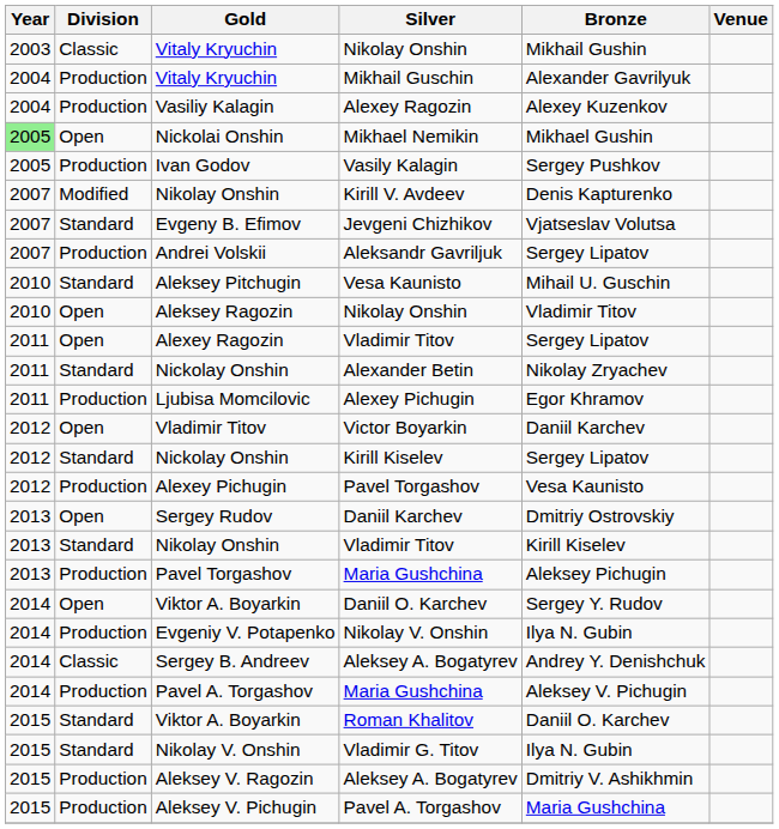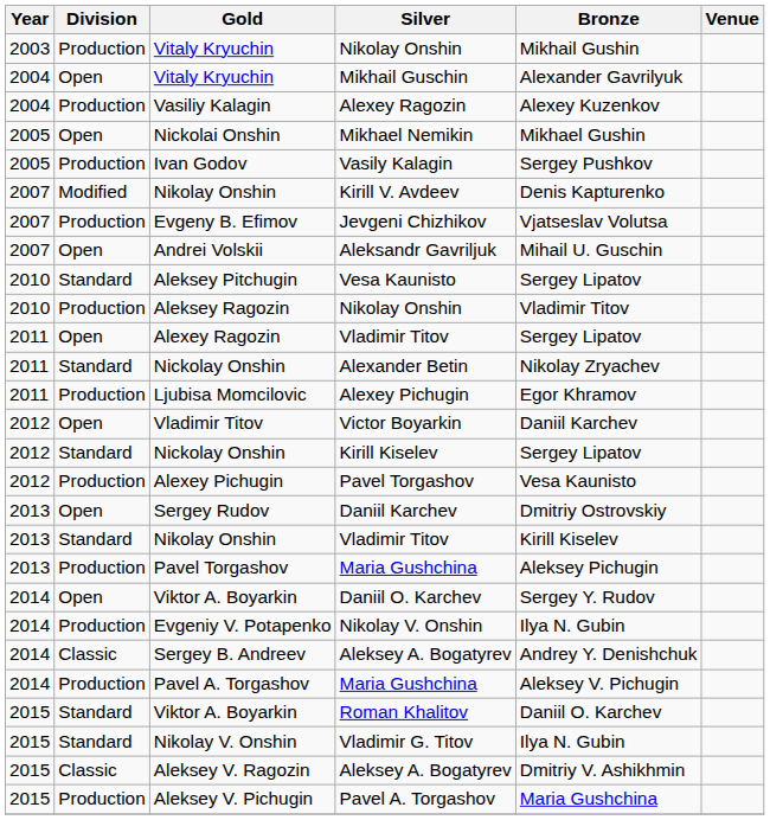 <table class="wikitable sortable" style="text-align: left;">
 <tr>
 <th>Year</th>
 <th>Division</th>
 <th> Gold</th>
 <th> Silver</th>
 <th> Bronze</th>
 <th>Venue</th>
 </tr>
 <tr>
 <td>2003</td>
-<td>Classic</td>
+<td>Production</td>
 <td> <a href='#'>Vitaly Kryuchin</a></td>
 <td> Nikolay Onshin</td>
 <td> Mikhail Gushin</td>
 <td></td>
 </tr>
 <tr>
 <td>2004</td>
-<td>Production</td>
+<td>Open</td>
 <td> <a href='#'>Vitaly Kryuchin</a></td>
 <td> Mikhail Guschin</td>
 <td> Alexander Gavrilyuk</td>
 <td></td>
 </tr>
 <tr>
 <td>2004</td>
 <td>Production</td>
 <td> Vasiliy Kalagin</td>
 <td> Alexey Ragozin</td>
 <td> Alexey Kuzenkov</td>
 <td></td>
 </tr>
 <tr>
-<td style="background: lightgreen;">2005</td>
+<td>2005</td>
 <td>Open</td>
 <td> Nickolai Onshin</td>
 <td> Mikhael Nemikin</td>
 <td> Mikhael Gushin</td>
 <td></td>
 </tr>
 <tr>
 <td>2005</td>
 <td>Production</td>
 <td> Ivan Godov</td>
 <td> Vasily Kalagin</td>
 <td> Sergey Pushkov</td>
 <td></td>
 </tr>
 <tr>
 <td>2007</td>
 <td>Modified</td>
 <td> Nikolay Onshin</td>
 <td> Kirill V. Avdeev</td>
 <td> Denis Kapturenko</td>
 <td></td>
 </tr>
 <tr>
 <td>2007</td>
-<td>Standard</td>
+<td>Production</td>
 <td> Evgeny B. Efimov</td>
 <td> Jevgeni Chizhikov</td>
 <td> Vjatseslav Volutsa</td>
 <td></td>
 </tr>
 <tr>
 <td>2007</td>
-<td>Production</td>
+<td>Open</td>
 <td> Andrei Volskii</td>
 <td> Aleksandr Gavriljuk</td>
-<td> Sergey Lipatov</td>
+<td> Mihail U. Guschin</td>
 <td></td>
 </tr>
 <tr>
 <td>2010</td>
 <td>Standard</td>
 <td> Aleksey Pitchugin</td>
 <td> Vesa Kaunisto</td>
-<td> Mihail U. Guschin</td>
+<td> Sergey Lipatov</td>
 <td></td>
 </tr>
 <tr>
 <td>2010</td>
-<td>Open</td>
+<td>Production</td>
 <td> Aleksey Ragozin</td>
 <td> Nikolay Onshin</td>
 <td> Vladimir Titov</td>
 <td></td>
 </tr>
 <tr>
 <td>2011</td>
 <td>Open</td>
 <td> Alexey Ragozin</td>
 <td> Vladimir Titov</td>
 <td> Sergey Lipatov</td>
 <td></td>
 </tr>
 <tr>
 <td>2011</td>
 <td>Standard</td>
 <td> Nickolay Onshin</td>
 <td> Alexander Betin</td>
 <td> Nikolay Zryachev</td>
 <td></td>
 </tr>
 <tr>
 <td>2011</td>
 <td>Production</td>
 <td> Ljubisa Momcilovic</td>
 <td> Alexey Pichugin</td>
 <td> Egor Khramov</td>
 <td></td>
 </tr>
 <tr>
 <td>2012</td>
 <td>Open</td>
 <td> Vladimir Titov</td>
 <td> Victor Boyarkin</td>
 <td> Daniil Karchev</td>
 <td></td>
 </tr>
 <tr>
 <td>2012</td>
 <td>Standard</td>
 <td> Nickolay Onshin</td>
 <td> Kirill Kiselev</td>
 <td> Sergey Lipatov</td>
 <td></td>
 </tr>
 <tr>
 <td>2012</td>
 <td>Production</td>
 <td> Alexey Pichugin</td>
 <td> Pavel Torgashov</td>
 <td> Vesa Kaunisto</td>
 <td></td>
 </tr>
 <tr>
 <td>2013</td>
 <td>Open</td>
 <td> Sergey Rudov</td>
 <td> Daniil Karchev</td>
 <td> Dmitriy Ostrovskiy</td>
 <td></td>
 </tr>
 <tr>
 <td>2013</td>
 <td>Standard</td>
 <td> Nikolay Onshin</td>
 <td> Vladimir Titov</td>
 <td> Kirill Kiselev</td>
 <td></td>
 </tr>
 <tr>
 <td>2013</td>
 <td>Production</td>
 <td> Pavel Torgashov</td>
 <td> <a href='#'>Maria Gushchina</a></td>
 <td> Aleksey Pichugin</td>
 <td></td>
 </tr>
 <tr>
 <td>2014</td>
 <td>Open</td>
 <td> Viktor A. Boyarkin</td>
 <td> Daniil O. Karchev</td>
 <td> Sergey Y. Rudov</td>
 <td></td>
 </tr>
 <tr>
 <td>2014</td>
 <td>Production</td>
 <td> Evgeniy V. Potapenko</td>
 <td> Nikolay V. Onshin</td>
 <td> Ilya N. Gubin</td>
 <td></td>
 </tr>
 <tr>
 <td>2014</td>
 <td>Classic</td>
 <td> Sergey B. Andreev</td>
 <td> Aleksey A. Bogatyrev</td>
 <td> Andrey Y. Denishchuk</td>
 <td></td>
 </tr>
 <tr>
 <td>2014</td>
 <td>Production</td>
 <td> Pavel A. Torgashov</td>
 <td> <a href='#'>Maria Gushchina</a></td>
 <td> Aleksey V. Pichugin</td>
 <td></td>
 </tr>
 <tr>
 <td>2015</td>
 <td>Standard</td>
 <td> Viktor A. Boyarkin</td>
 <td> <a href='#'>Roman Khalitov</a></td>
 <td> Daniil O. Karchev</td>
 <td></td>
 </tr>
 <tr>
 <td>2015</td>
 <td>Standard</td>
 <td> Nikolay V. Onshin</td>
 <td> Vladimir G. Titov</td>
 <td> Ilya N. Gubin</td>
 <td></td>
 </tr>
 <tr>
 <td>2015</td>
-<td>Production</td>
+<td>Classic</td>
 <td> Aleksey V. Ragozin</td>
 <td> Aleksey A. Bogatyrev</td>
 <td> Dmitriy V. Ashikhmin</td>
 <td></td>
 </tr>
 <tr>
 <td>2015</td>
 <td>Production</td>
 <td> Aleksey V. Pichugin</td>
 <td> Pavel A. Torgashov</td>
 <td> <a href='#'>Maria Gushchina</a></td>
 <td></td>
 </tr>
 <tr>
 </tr>
 </table>
